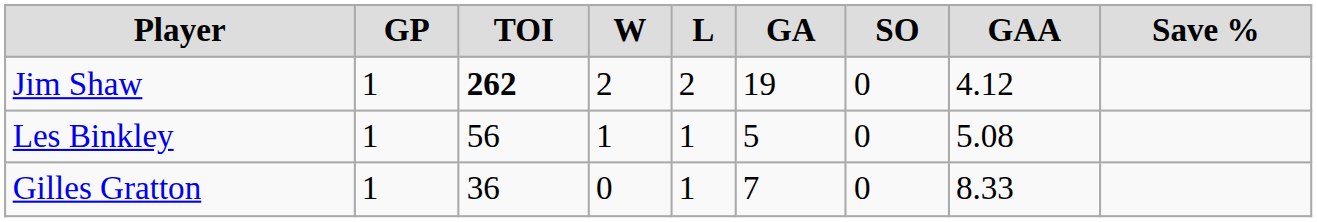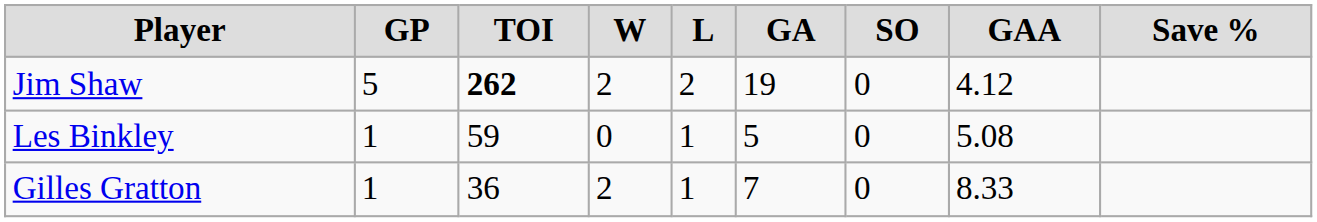 <table class="wikitable" width="50%">
 <tr align="center"  bgcolor="#dddddd">
 <td><strong>Player</strong></td>
 <td><strong>GP</strong></td>
 <td><strong>TOI</strong></td>
 <td><strong>W</strong></td>
 <td><strong>L</strong></td>
 <td><strong>GA</strong></td>
 <td><strong>SO</strong></td>
 <td><strong>GAA</strong></td>
 <td><strong>Save %</strong></td>
 </tr>
 <tr>
 <td><a href='#'>Jim Shaw</a></td>
-<td>1</td>
+<td>5</td>
 <td><strong>262</strong></td>
 <td>2</td>
 <td>2</td>
 <td>19</td>
 <td>0</td>
 <td>4.12</td>
 <td></td>
 </tr>
 <tr>
 <td><a href='#'>Les Binkley</a></td>
 <td>1</td>
-<td>56</td>
-<td>1</td>
+<td>59</td>
+<td>0</td>
 <td>1</td>
 <td>5</td>
 <td>0</td>
 <td>5.08</td>
 <td></td>
 </tr>
 <tr>
 <td><a href='#'>Gilles Gratton</a></td>
 <td>1</td>
 <td>36</td>
-<td>0</td>
+<td>2</td>
 <td>1</td>
 <td>7</td>
 <td>0</td>
 <td>8.33</td>
 <td></td>
 </tr>
 </table>
